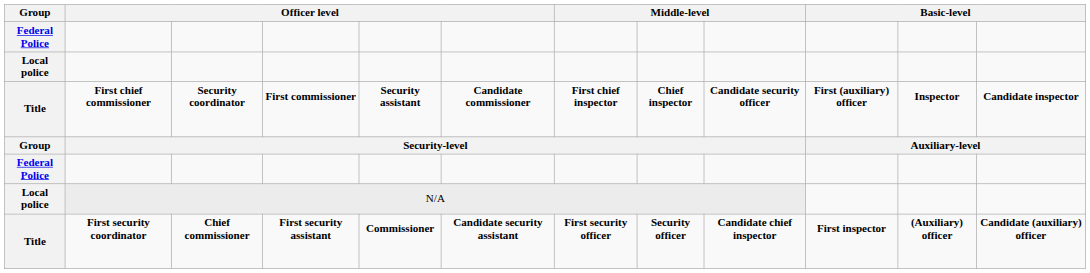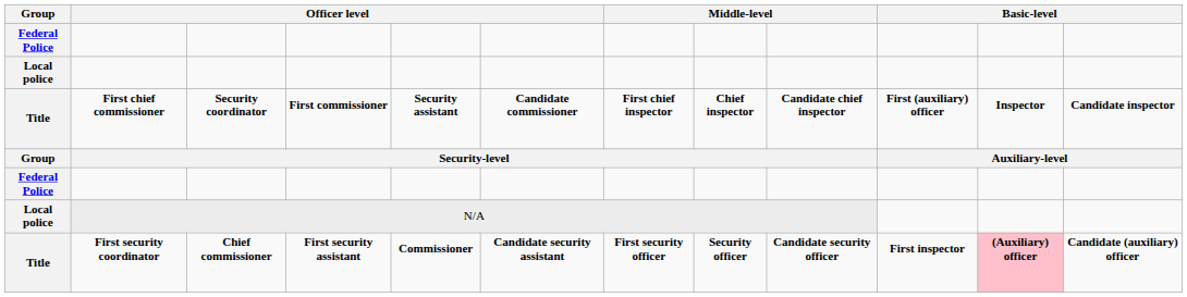 <table class="wikitable" style="text-align:center;">
 <tr>
 <th>Group</th>
 <th colspan=5>Officer level</th>
 <th colspan=3>Middle-level</th>
 <th colspan=3>Basic-level</th>
 </tr>
 <tr>
 <th><a href='#'>Federal Police</a></th>
 <td></td>
 <td></td>
 <td></td>
 <td></td>
 <td></td>
 <td></td>
 <td></td>
 <td></td>
 <td></td>
 <td></td>
 <td></td>
 </tr>
 <tr>
 <th>Local police</th>
 <td></td>
 <td></td>
 <td></td>
 <td></td>
 <td></td>
 <td></td>
 <td></td>
 <td></td>
 <td></td>
 <td></td>
 <td></td>
 </tr>
 <tr>
 <th>Title</th>
 <td><strong>First chief commissioner</strong><br><br><br></td>
 <td><strong>Security coordinator</strong><br><br><br></td>
 <td><strong>First commissioner</strong><br><br><br></td>
 <td><strong>Security assistant</strong><br><br><br></td>
 <td><strong>Candidate commissioner</strong><br><br><br></td>
 <td><strong>First chief inspector</strong><br><br><br></td>
 <td><strong>Chief inspector</strong><br><br><br></td>
-<td><strong>Candidate security officer</strong><br><br><br></td>
+<td><strong>Candidate chief inspector</strong><br><br><br></td>
 <td><strong>First (auxiliary) officer</strong><br><br><br></td>
 <td><strong>Inspector</strong><br><br><br></td>
 <td><strong>Candidate inspector</strong><br><br><br></td>
 </tr>
 <tr>
 <th>Group</th>
 <th colspan=8>Security-level</th>
 <th colspan=3>Auxiliary-level</th>
 </tr>
 <tr>
 <th><a href='#'>Federal Police</a></th>
 <td></td>
 <td></td>
 <td></td>
 <td></td>
 <td></td>
 <td></td>
 <td></td>
 <td></td>
 <td></td>
 <td></td>
 <td></td>
 </tr>
 <tr>
 <th>Local police</th>
 <td style="background: #ececec;" colspan=8>N/A</td>
 <td></td>
 <td></td>
 <td></td>
 </tr>
 <tr>
 <th>Title</th>
 <td><strong>First security coordinator</strong><br><br><br></td>
 <td><strong>Chief commissioner</strong><br><br><br></td>
 <td><strong>First security assistant</strong><br><br><br></td>
 <td><strong>Commissioner</strong><br><br><br></td>
 <td><strong>Candidate security assistant</strong><br><br><br></td>
 <td><strong>First security officer</strong><br><br><br></td>
 <td><strong>Security officer</strong><br><br><br></td>
-<td><strong>Candidate chief inspector</strong><br><br><br></td>
+<td><strong>Candidate security officer</strong><br><br><br></td>
 <td><strong>First inspector</strong><br><br><br></td>
-<td><strong>(Auxiliary) officer</strong><br><br><br></td>
+<td style="background: pink;"><strong>(Auxiliary) officer</strong><br><br><br></td>
 <td><strong>Candidate (auxiliary) officer</strong><br><br><br></td>
 </tr>
 </table>
